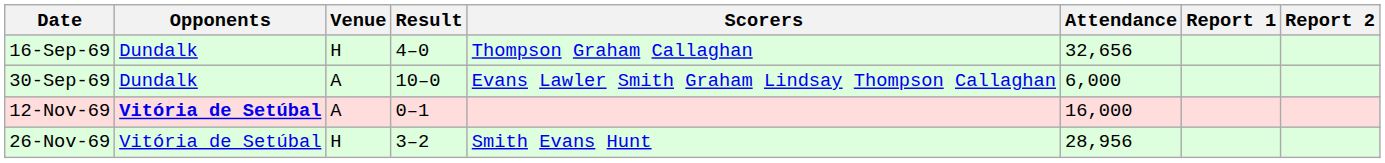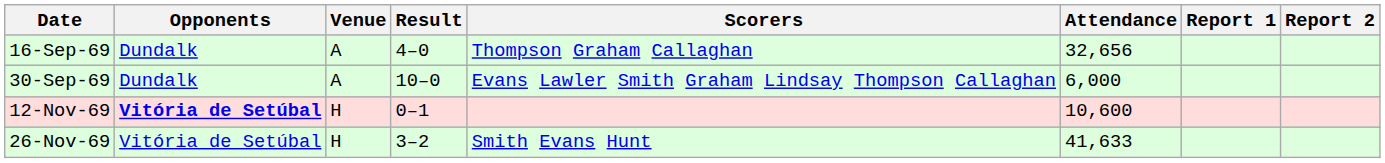 <table class=wikitable>
 <tr>
 <th>Date</th>
 <th>Opponents</th>
 <th>Venue</th>
 <th>Result</th>
 <th>Scorers</th>
 <th>Attendance</th>
 <th>Report 1</th>
 <th>Report 2</th>
 </tr>
 <tr bgcolor="#ddffdd">
 <td>16-Sep-69</td>
 <td><a href='#'>Dundalk</a></td>
-<td>H</td>
+<td>A</td>
 <td>4–0</td>
 <td><a href='#'>Thompson</a>  <a href='#'>Graham</a>  <a href='#'>Callaghan</a> </td>
 <td>32,656</td>
 <td></td>
 <td></td>
 </tr>
 <tr bgcolor="#ddffdd">
 <td>30-Sep-69</td>
 <td><a href='#'>Dundalk</a></td>
 <td>A</td>
 <td>10–0</td>
 <td><a href='#'>Evans</a>  <a href='#'>Lawler</a>  <a href='#'>Smith</a>  <a href='#'>Graham</a>  <a href='#'>Lindsay</a>  <a href='#'>Thompson</a>  <a href='#'>Callaghan</a> </td>
 <td>6,000</td>
 <td></td>
 <td></td>
 </tr>
 <tr bgcolor="#ffdddd">
 <td>12-Nov-69</td>
 <td><strong><a href='#'>Vitória de Setúbal</a></strong></td>
-<td>A</td>
+<td>H</td>
 <td>0–1</td>
 <td></td>
-<td>16,000</td>
+<td>10,600</td>
 <td></td>
 <td></td>
 </tr>
 <tr bgcolor="#ddffdd">
 <td>26-Nov-69</td>
 <td><a href='#'>Vitória de Setúbal</a></td>
 <td>H</td>
 <td>3–2</td>
 <td><a href='#'>Smith</a>  <a href='#'>Evans</a>  <a href='#'>Hunt</a> </td>
-<td>28,956</td>
+<td>41,633</td>
 <td></td>
 <td></td>
 </tr>
 </table>
